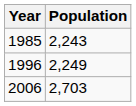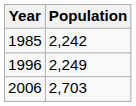 <table class="wikitable">
 <tr>
 <th>Year</th>
 <th>Population</th>
 </tr>
 <tr>
 <td>1985</td>
-<td>2,243</td>
+<td>2,242</td>
 </tr>
 <tr>
 <td>1996</td>
 <td>2,249</td>
 </tr>
 <tr>
 <td>2006</td>
 <td>2,703</td>
 </tr>
 </table>
